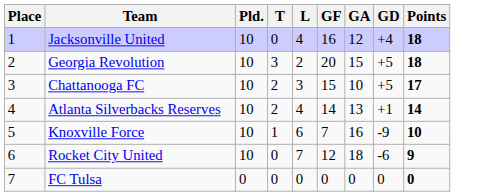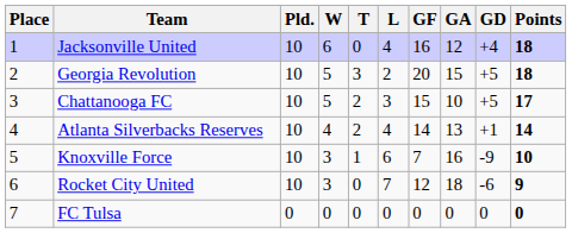 <table class="wikitable">
 <tr>
 <th>Place</th>
 <th width="200">Team</th>
 <th width="20">Pld.</th>
+<th width="20">W</th>
 <th width="20">T</th>
 <th width="20">L</th>
 <th width="20">GF</th>
 <th width="20">GA</th>
 <th width="25">GD</th>
 <th>Points</th>
 </tr>
 <tr bgcolor=#CCCCFF>
 <td>1</td>
 <td><a href='#'>Jacksonville United</a></td>
 <td>10</td>
+<td>6</td>
 <td>0</td>
 <td>4</td>
 <td>16</td>
 <td>12</td>
 <td>+4</td>
 <td><strong>18</strong></td>
 </tr>
 <tr>
 <td>2</td>
 <td><a href='#'>Georgia Revolution</a></td>
 <td>10</td>
+<td>5</td>
 <td>3</td>
 <td>2</td>
 <td>20</td>
 <td>15</td>
 <td>+5</td>
 <td><strong>18</strong></td>
 </tr>
 <tr>
 <td>3</td>
 <td><a href='#'>Chattanooga FC</a></td>
 <td>10</td>
+<td>5</td>
 <td>2</td>
 <td>3</td>
 <td>15</td>
 <td>10</td>
 <td>+5</td>
 <td><strong>17</strong></td>
 </tr>
 <tr>
 <td>4</td>
 <td><a href='#'>Atlanta Silverbacks Reserves</a></td>
 <td>10</td>
+<td>4</td>
 <td>2</td>
 <td>4</td>
 <td>14</td>
 <td>13</td>
 <td>+1</td>
 <td><strong>14</strong></td>
 </tr>
 <tr>
 <td>5</td>
 <td><a href='#'>Knoxville Force</a></td>
 <td>10</td>
+<td>3</td>
 <td>1</td>
 <td>6</td>
 <td>7</td>
 <td>16</td>
 <td>-9</td>
 <td><strong>10</strong></td>
 </tr>
 <tr>
 <td>6</td>
 <td><a href='#'>Rocket City United</a></td>
 <td>10</td>
+<td>3</td>
 <td>0</td>
 <td>7</td>
 <td>12</td>
 <td>18</td>
 <td>-6</td>
 <td><strong>9</strong></td>
 </tr>
 <tr>
 <td>7</td>
 <td><a href='#'>FC Tulsa</a></td>
 <td>0</td>
 <td>0</td>
 <td>0</td>
 <td>0</td>
 <td>0</td>
 <td>0</td>
+<td>0</td>
 <td><strong>0</strong></td>
 </tr>
 </table>
